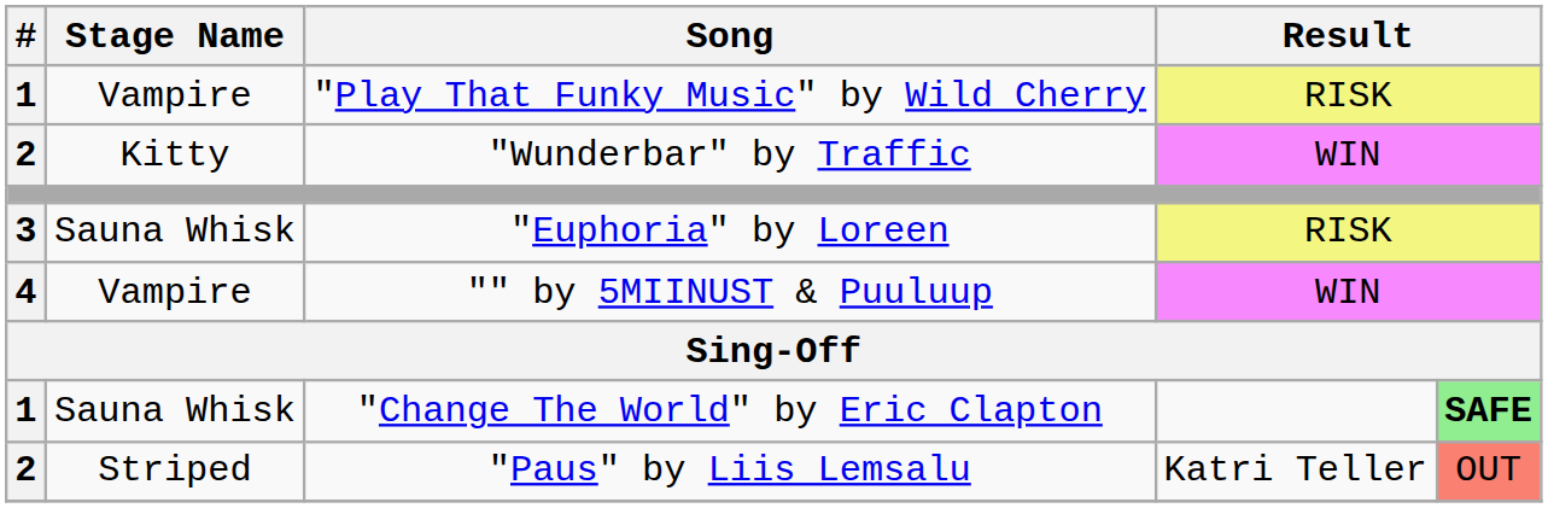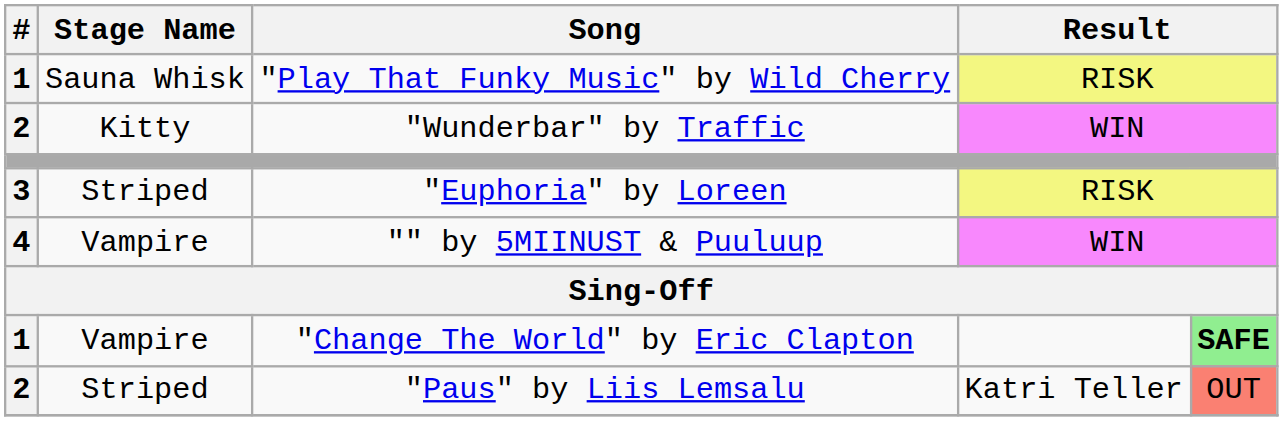 <table class="wikitable plainrowheaders" style="text-align: center;">
 <tr>
 <th>#</th>
 <th>Stage Name</th>
 <th>Song</th>
 <th colspan="2">Result</th>
 </tr>
 <tr>
 <th>1</th>
-<td>Vampire</td>
+<td>Sauna Whisk</td>
 <td>"<a href='#'>Play That Funky Music</a>" by <a href='#'>Wild Cherry</a></td>
 <td colspan="2" bgcolor="#F3F781">RISK</td>
 </tr>
 <tr>
 <th>2</th>
 <td>Kitty</td>
 <td>"Wunderbar" by <a href='#'>Traffic</a></td>
 <td colspan="2" bgcolor="#F888FD">WIN</td>
 </tr>
 <tr>
 <td colspan="5" style="background:darkgray"></td>
 </tr>
 <tr>
 <th>3</th>
-<td>Sauna Whisk</td>
+<td>Striped</td>
 <td>"<a href='#'>Euphoria</a>" by <a href='#'>Loreen</a></td>
 <td colspan="2" bgcolor="#F3F781">RISK</td>
 </tr>
 <tr>
 <th>4</th>
 <td>Vampire</td>
 <td>"" by <a href='#'>5MIINUST</a> & <a href='#'>Puuluup</a></td>
 <td colspan="2" bgcolor="#F888FD">WIN</td>
 </tr>
 <tr>
 <th colspan="5">Sing-Off</th>
 </tr>
 <tr>
 <th>1</th>
-<td>Sauna Whisk</td>
+<td>Vampire</td>
 <td>"<a href='#'>Change The World</a>" by <a href='#'>Eric Clapton</a></td>
 <td></td>
 <td bgcolor="lightgreen"><strong>SAFE</strong></td>
 </tr>
 <tr>
 <th>2</th>
 <td>Striped</td>
 <td>"<a href='#'>Paus</a>" by <a href='#'>Liis Lemsalu</a></td>
 <td>Katri Teller</td>
 <td bgcolor="salmon">OUT</td>
 </tr>
 <tr>
 </tr>
 </table>
